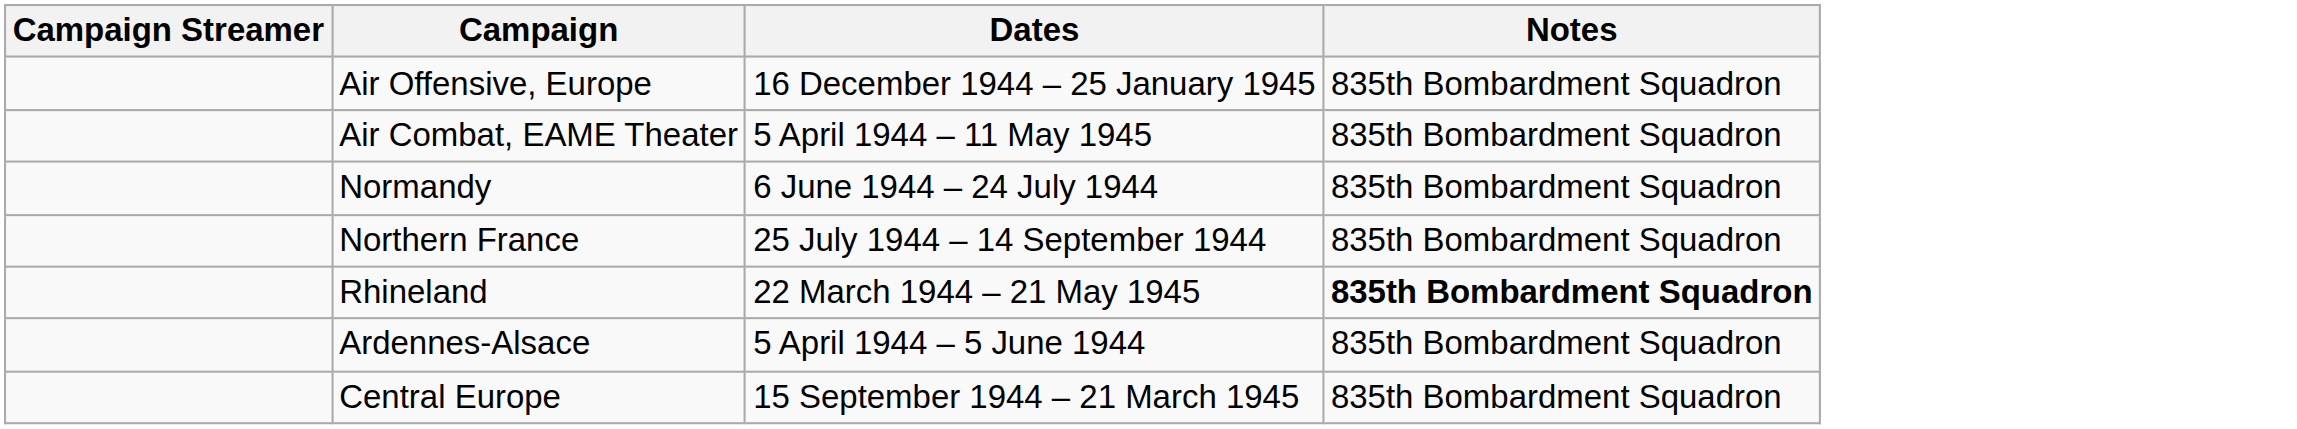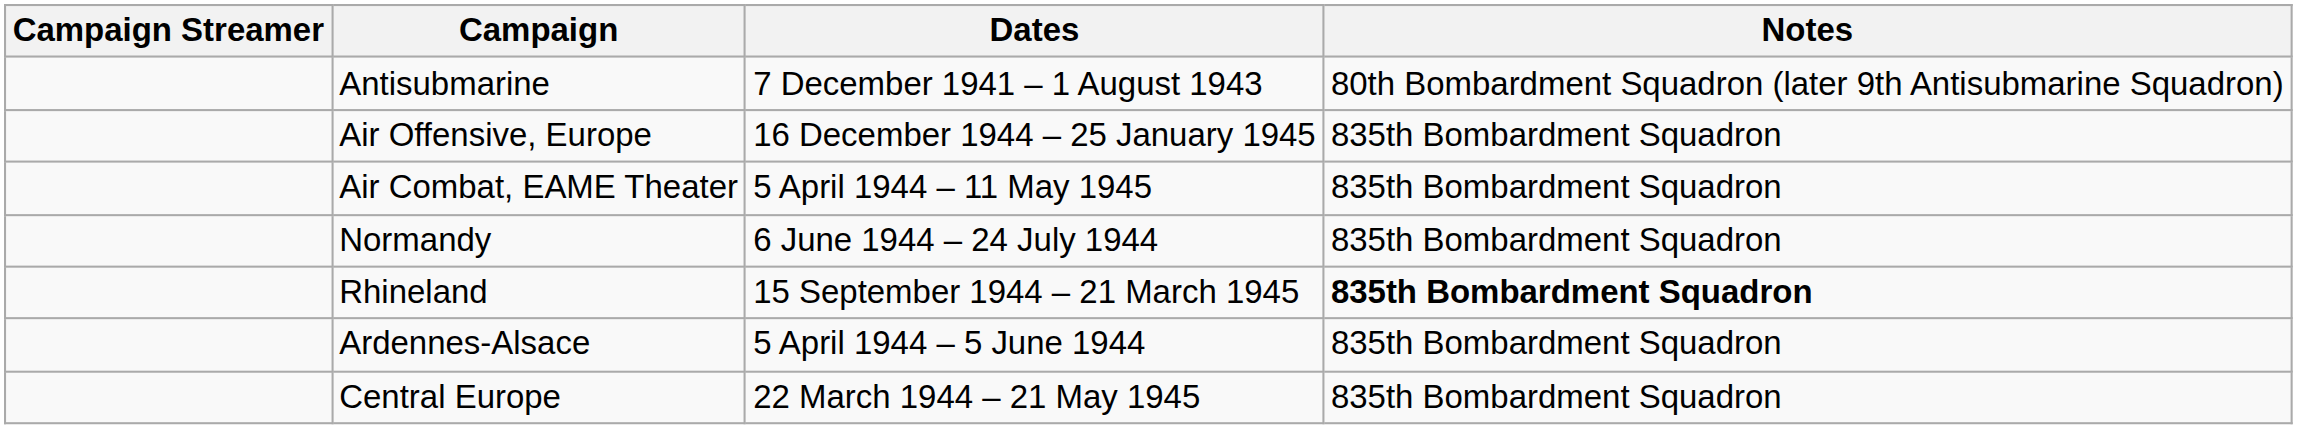 <table class="wikitable">
 <tr style="background:#efefef;">
 <th>Campaign Streamer</th>
 <th>Campaign</th>
 <th>Dates</th>
 <th>Notes</th>
+</tr>
+<tr>
+<td></td>
+<td>Antisubmarine</td>
+<td>7 December 1941 – 1 August 1943</td>
+<td>80th Bombardment Squadron (later 9th Antisubmarine Squadron)</td>
 </tr>
 <tr>
 <td></td>
 <td>Air Offensive, Europe</td>
 <td>16 December 1944 – 25 January 1945</td>
 <td>835th Bombardment Squadron</td>
 </tr>
 <tr>
 <td></td>
 <td>Air Combat, EAME Theater</td>
 <td>5 April 1944 – 11 May 1945</td>
 <td>835th Bombardment Squadron</td>
 </tr>
 <tr>
 <td></td>
 <td>Normandy</td>
 <td>6 June 1944 – 24 July 1944</td>
 <td>835th Bombardment Squadron</td>
 </tr>
 <tr>
 <td></td>
-<td>Northern France</td>
-<td>25 July 1944 – 14 September 1944</td>
-<td>835th Bombardment Squadron</td>
-</tr>
-<tr>
-<td></td>
 <td>Rhineland</td>
-<td>22 March 1944 – 21 May 1945</td>
+<td>15 September 1944 – 21 March 1945</td>
 <td><strong>835th Bombardment Squadron</strong></td>
 </tr>
 <tr>
 <td></td>
 <td>Ardennes-Alsace</td>
 <td>5 April 1944 – 5 June 1944</td>
 <td>835th Bombardment Squadron</td>
 </tr>
 <tr>
 <td></td>
 <td>Central Europe</td>
-<td>15 September 1944 – 21 March 1945</td>
+<td>22 March 1944 – 21 May 1945</td>
 <td>835th Bombardment Squadron</td>
 </tr>
 </table>
